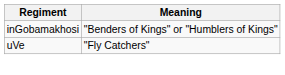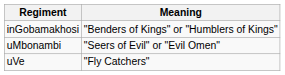 <table class="wikitable">
 <tr>
 <th>Regiment</th>
 <th>Meaning</th>
 </tr>
 <tr>
 <td>inGobamakhosi</td>
 <td>"Benders of Kings" or "Humblers of Kings"</td>
 </tr>
 <tr>
+<td>uMbonambi</td>
+<td>"Seers of Evil" or "Evil Omen"</td>
+</tr>
+<tr>
 <td>uVe</td>
 <td>"Fly Catchers"</td>
 </tr>
 </table>
